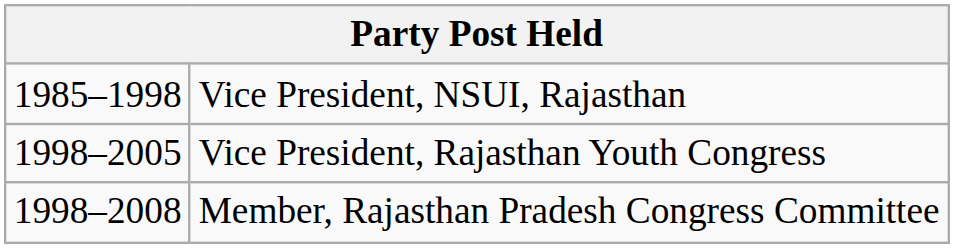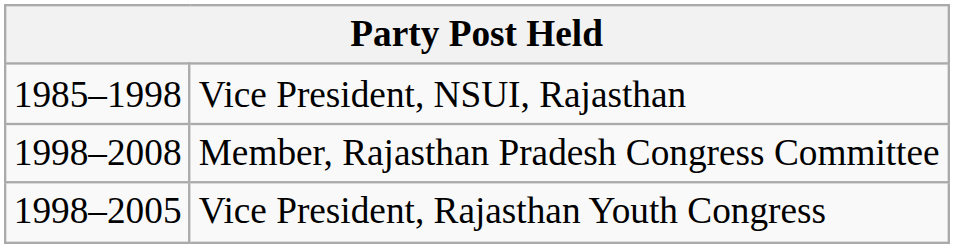 <table class="wikitable">
 <tr>
 <th colspan=2>Party Post Held</th>
 </tr>
 <tr>
 <td>1985–1998</td>
 <td>Vice President, NSUI, Rajasthan</td>
 </tr>
 <tr>
+<td>1998–2008</td>
+<td>Member, Rajasthan Pradesh Congress Committee</td>
+</tr>
+<tr>
 <td>1998–2005</td>
 <td>Vice President, Rajasthan Youth Congress</td>
 </tr>
-<tr>
-<td>1998–2008</td>
-<td>Member, Rajasthan Pradesh Congress Committee</td>
-</tr>
 </table>
